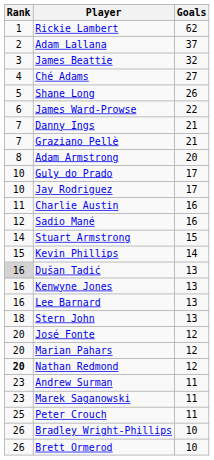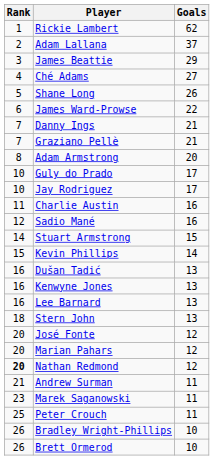 <table class="wikitable" style="text-align:center">
 <tr>
 <th>Rank</th>
 <th>Player</th>
 <th>Goals</th>
 </tr>
 <tr>
 <td>1</td>
 <td align="left"> <a href='#'>Rickie Lambert</a></td>
 <td>62</td>
 </tr>
 <tr>
 <td>2</td>
 <td align="left"> <a href='#'>Adam Lallana</a></td>
 <td>37</td>
 </tr>
 <tr>
 <td>3</td>
 <td align="left"> <a href='#'>James Beattie</a></td>
-<td>32</td>
+<td>29</td>
 </tr>
 <tr>
 <td>4</td>
 <td align="left"> <a href='#'>Ché Adams</a></td>
 <td>27</td>
 </tr>
 <tr>
 <td>5</td>
 <td align="left"> <a href='#'>Shane Long</a></td>
 <td>26</td>
 </tr>
 <tr>
 <td>6</td>
 <td align="left"> <a href='#'>James Ward-Prowse</a></td>
 <td>22</td>
 </tr>
 <tr>
 <td>7</td>
 <td align="left"> <a href='#'>Danny Ings</a></td>
 <td>21</td>
 </tr>
 <tr>
 <td>7</td>
 <td align="left"> <a href='#'>Graziano Pellè</a></td>
 <td>21</td>
 </tr>
 <tr>
 <td>8</td>
 <td align="left"> <a href='#'>Adam Armstrong</a></td>
 <td>20</td>
 </tr>
 <tr>
 <td>10</td>
 <td align="left"> <a href='#'>Guly do Prado</a></td>
 <td>17</td>
 </tr>
 <tr>
 <td>10</td>
 <td align="left"> <a href='#'>Jay Rodriguez</a></td>
 <td>17</td>
 </tr>
 <tr>
 <td>11</td>
 <td align="left"> <a href='#'>Charlie Austin</a></td>
 <td>16</td>
 </tr>
 <tr>
 <td>12</td>
 <td align="left"> <a href='#'>Sadio Mané</a></td>
 <td>16</td>
 </tr>
 <tr>
 <td>14</td>
 <td align="left"> <a href='#'>Stuart Armstrong</a></td>
 <td>15</td>
 </tr>
 <tr>
 <td>15</td>
 <td align="left"> <a href='#'>Kevin Phillips</a></td>
 <td>14</td>
 </tr>
 <tr>
-<td style="background: lightgrey;">16</td>
+<td>16</td>
 <td align="left"> <a href='#'>Dušan Tadić</a></td>
 <td>13</td>
 </tr>
 <tr>
 <td>16</td>
 <td align="left"> <a href='#'>Kenwyne Jones</a></td>
 <td>13</td>
 </tr>
 <tr>
 <td>16</td>
 <td align="left"> <a href='#'>Lee Barnard</a></td>
 <td>13</td>
 </tr>
 <tr>
 <td>18</td>
 <td align="left"> <a href='#'>Stern John</a></td>
 <td>13</td>
 </tr>
 <tr>
 <td>20</td>
 <td align="left"> <a href='#'>José Fonte</a></td>
 <td>12</td>
 </tr>
 <tr>
 <td>20</td>
 <td align="left"> <a href='#'>Marian Pahars</a></td>
 <td>12</td>
 </tr>
 <tr>
 <td><strong>20</strong></td>
 <td align="left"> <a href='#'>Nathan Redmond</a></td>
 <td>12</td>
 </tr>
 <tr>
-<td>23</td>
+<td>21</td>
 <td align="left"> <a href='#'>Andrew Surman</a></td>
 <td>11</td>
 </tr>
 <tr>
 <td>23</td>
 <td align="left"> <a href='#'>Marek Saganowski</a></td>
 <td>11</td>
 </tr>
 <tr>
 <td>25</td>
 <td align="left"> <a href='#'>Peter Crouch</a></td>
 <td>11</td>
 </tr>
 <tr>
 <td>26</td>
 <td align="left"> <a href='#'>Bradley Wright-Phillips</a></td>
 <td>10</td>
 </tr>
 <tr>
 <td>26</td>
 <td align="left"> <a href='#'>Brett Ormerod</a></td>
 <td>10</td>
 </tr>
 </table>
